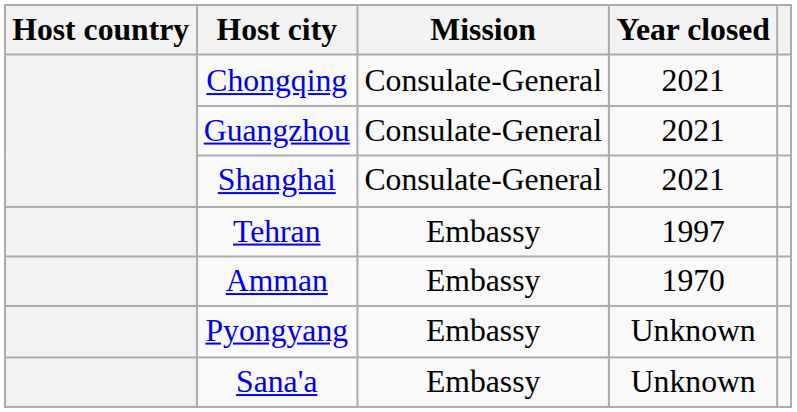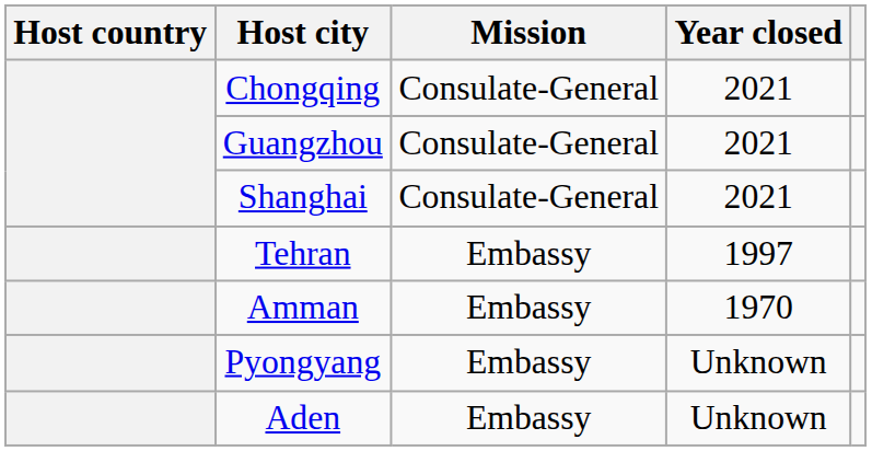 <table class="wikitable plainrowheaders" style="text-align:center;">
 <tr>
 <th scope="col">Host country</th>
 <th scope="col">Host city</th>
 <th scope="col">Mission</th>
 <th scope="col">Year closed</th>
 <th scope="col"></th>
 </tr>
 <tr>
 <th scope="row" rowspan="3"></th>
 <td><a href='#'>Chongqing</a></td>
 <td>Consulate-General</td>
 <td>2021</td>
 <td></td>
 </tr>
 <tr>
 <td><a href='#'>Guangzhou</a></td>
 <td>Consulate-General</td>
 <td>2021</td>
 <td></td>
 </tr>
 <tr>
 <td><a href='#'>Shanghai</a></td>
 <td>Consulate-General</td>
 <td>2021</td>
 <td></td>
 </tr>
 <tr>
 <th scope="row"></th>
 <td><a href='#'>Tehran</a></td>
 <td>Embassy</td>
 <td>1997</td>
 <td></td>
 </tr>
 <tr>
 <th scope="row"></th>
 <td><a href='#'>Amman</a></td>
 <td>Embassy</td>
 <td>1970</td>
 <td></td>
 </tr>
 <tr>
 <th scope="row"></th>
 <td><a href='#'>Pyongyang</a></td>
 <td>Embassy</td>
 <td>Unknown</td>
 <td></td>
 </tr>
 <tr>
 <th scope="row"></th>
-<td><a href='#'>Sana'a</a></td>
+<td><a href='#'>Aden</a></td>
 <td>Embassy</td>
 <td>Unknown</td>
 <td></td>
 </tr>
 </table>
